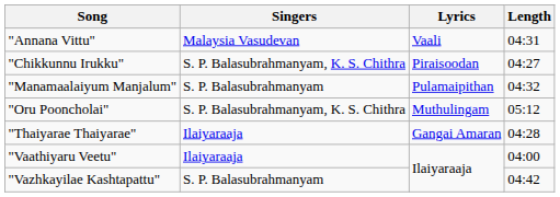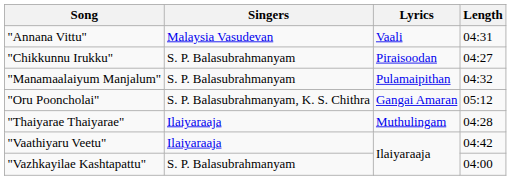 <table class="wikitable" style="font-size:95%;">
 <tr>
 <th>Song</th>
 <th>Singers</th>
 <th>Lyrics</th>
 <th>Length</th>
 </tr>
 <tr>
 <td>"Annana Vittu"</td>
 <td><a href='#'>Malaysia Vasudevan</a></td>
 <td><a href='#'>Vaali</a></td>
 <td>04:31</td>
 </tr>
 <tr>
 <td>"Chikkunnu Irukku"</td>
-<td>S. P. Balasubrahmanyam, <a href='#'>K. S. Chithra</a></td>
+<td>S. P. Balasubrahmanyam</td>
 <td><a href='#'>Piraisoodan</a></td>
 <td>04:27</td>
 </tr>
 <tr>
 <td>"Manamaalaiyum Manjalum"</td>
 <td>S. P. Balasubrahmanyam</td>
 <td><a href='#'>Pulamaipithan</a></td>
 <td>04:32</td>
 </tr>
 <tr>
 <td>"Oru Pooncholai"</td>
 <td>S. P. Balasubrahmanyam, K. S. Chithra</td>
-<td><a href='#'>Muthulingam</a></td>
+<td><a href='#'>Gangai Amaran</a></td>
 <td>05:12</td>
 </tr>
 <tr>
 <td>"Thaiyarae Thaiyarae"</td>
 <td><a href='#'>Ilaiyaraaja</a></td>
-<td><a href='#'>Gangai Amaran</a></td>
+<td><a href='#'>Muthulingam</a></td>
 <td>04:28</td>
 </tr>
 <tr>
 <td>"Vaathiyaru Veetu"</td>
 <td><a href='#'>Ilaiyaraaja</a></td>
 <td rowspan=2>Ilaiyaraaja</td>
-<td>04:00</td>
+<td>04:42</td>
 </tr>
 <tr>
 <td>"Vazhkayilae Kashtapattu"</td>
 <td>S. P. Balasubrahmanyam</td>
-<td>04:42</td>
+<td>04:00</td>
 </tr>
 </table>
